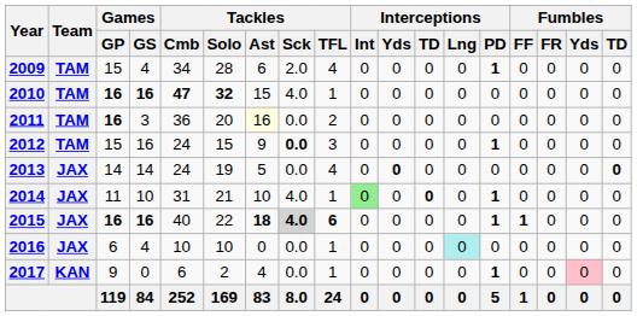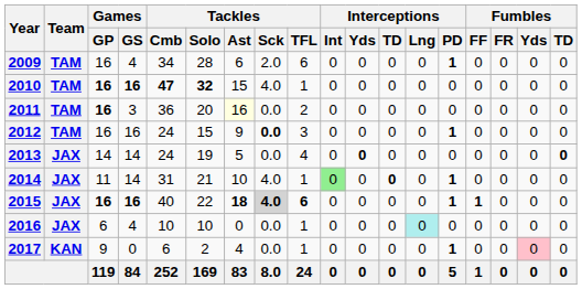 <table class="wikitable" style="text-align:center">
 <tr>
 <th rowspan="2">Year</th>
 <th rowspan="2">Team</th>
 <th colspan="2">Games</th>
 <th colspan="5">Tackles</th>
 <th colspan="5">Interceptions</th>
 <th colspan="4">Fumbles</th>
 </tr>
 <tr>
 <th>GP</th>
 <th>GS</th>
 <th>Cmb</th>
 <th>Solo</th>
 <th>Ast</th>
 <th>Sck</th>
 <th>TFL</th>
 <th>Int</th>
 <th>Yds</th>
 <th>TD</th>
 <th>Lng</th>
 <th>PD</th>
 <th>FF</th>
 <th>FR</th>
 <th>Yds</th>
 <th>TD</th>
 </tr>
 <tr>
 <th><a href='#'>2009</a></th>
 <th><a href='#'>TAM</a></th>
-<td>15</td>
+<td>16</td>
 <td>4</td>
 <td>34</td>
 <td>28</td>
 <td>6</td>
 <td>2.0</td>
-<td>4</td>
+<td>6</td>
 <td>0</td>
 <td>0</td>
 <td>0</td>
 <td>0</td>
 <td><strong>1</strong></td>
 <td>0</td>
 <td>0</td>
 <td>0</td>
 <td>0</td>
 </tr>
 <tr>
 <th><a href='#'>2010</a></th>
 <th><a href='#'>TAM</a></th>
 <td><strong>16</strong></td>
 <td><strong>16</strong></td>
 <td><strong>47</strong></td>
 <td><strong>32</strong></td>
 <td>15</td>
 <td>4.0</td>
 <td>1</td>
 <td>0</td>
 <td>0</td>
 <td>0</td>
 <td>0</td>
 <td>0</td>
 <td>0</td>
 <td>0</td>
 <td>0</td>
 <td>0</td>
 </tr>
 <tr>
 <th><a href='#'>2011</a></th>
 <th><a href='#'>TAM</a></th>
 <td><strong>16</strong></td>
 <td>3</td>
 <td>36</td>
 <td>20</td>
 <td style="background: lightyellow;">16</td>
 <td>0.0</td>
 <td>2</td>
 <td>0</td>
 <td>0</td>
 <td>0</td>
 <td>0</td>
 <td>0</td>
 <td>0</td>
 <td>0</td>
 <td>0</td>
 <td>0</td>
 </tr>
 <tr>
 <th><a href='#'>2012</a></th>
 <th><a href='#'>TAM</a></th>
-<td>15</td>
+<td>16</td>
 <td>16</td>
 <td>24</td>
 <td>15</td>
 <td>9</td>
 <td><strong>0.0</strong></td>
 <td>3</td>
 <td>0</td>
 <td>0</td>
 <td>0</td>
 <td>0</td>
 <td><strong>1</strong></td>
 <td>0</td>
 <td>0</td>
 <td>0</td>
 <td>0</td>
 </tr>
 <tr>
 <th><a href='#'>2013</a></th>
 <th><a href='#'>JAX</a></th>
 <td>14</td>
 <td>14</td>
 <td>24</td>
 <td>19</td>
 <td>5</td>
 <td>0.0</td>
 <td>4</td>
 <td>0</td>
 <td><strong>0</strong></td>
 <td>0</td>
 <td>0</td>
 <td>0</td>
 <td>0</td>
 <td>0</td>
 <td>0</td>
 <td><strong>0</strong></td>
 </tr>
 <tr>
 <th><a href='#'>2014</a></th>
 <th><a href='#'>JAX</a></th>
 <td>11</td>
-<td>10</td>
+<td>14</td>
 <td>31</td>
 <td>21</td>
 <td>10</td>
 <td>4.0</td>
 <td>1</td>
 <td style="background: lightgreen;">0</td>
 <td>0</td>
 <td><strong>0</strong></td>
 <td>0</td>
 <td><strong>1</strong></td>
 <td>0</td>
 <td>0</td>
 <td>0</td>
 <td>0</td>
 </tr>
 <tr>
 <th><a href='#'>2015</a></th>
 <th><a href='#'>JAX</a></th>
 <td><strong>16</strong></td>
 <td><strong>16</strong></td>
 <td>40</td>
 <td>22</td>
 <td><strong>18</strong></td>
 <td style="background: lightgrey;"><strong>4.0</strong></td>
 <td><strong>6</strong></td>
 <td>0</td>
 <td>0</td>
 <td>0</td>
 <td>0</td>
 <td><strong>1</strong></td>
 <td><strong>1</strong></td>
 <td>0</td>
 <td>0</td>
 <td>0</td>
 </tr>
 <tr>
 <th><a href='#'>2016</a></th>
 <th><a href='#'>JAX</a></th>
 <td>6</td>
 <td>4</td>
 <td>10</td>
 <td>10</td>
 <td>0</td>
 <td>0.0</td>
 <td>1</td>
 <td>0</td>
 <td>0</td>
 <td>0</td>
 <td style="background: paleturquoise;">0</td>
 <td>0</td>
 <td>0</td>
 <td>0</td>
 <td>0</td>
 <td>0</td>
 </tr>
 <tr>
 <th><a href='#'>2017</a></th>
 <th><a href='#'>KAN</a></th>
 <td>9</td>
 <td>0</td>
 <td>6</td>
 <td>2</td>
 <td>4</td>
 <td>0.0</td>
 <td>1</td>
 <td>0</td>
 <td>0</td>
 <td>0</td>
 <td>0</td>
 <td><strong>1</strong></td>
 <td>0</td>
 <td>0</td>
 <td style="background: pink;">0</td>
 <td>0</td>
 </tr>
 <tr>
 <th colspan="2"></th>
 <th>119</th>
 <th>84</th>
 <th>252</th>
 <th>169</th>
 <th>83</th>
 <th>8.0</th>
 <th>24</th>
 <th>0</th>
 <th>0</th>
 <th>0</th>
 <th>0</th>
 <th>5</th>
 <th>1</th>
 <th>0</th>
 <th>0</th>
 <th>0</th>
 </tr>
 </table>
